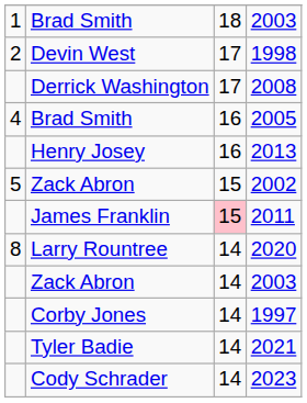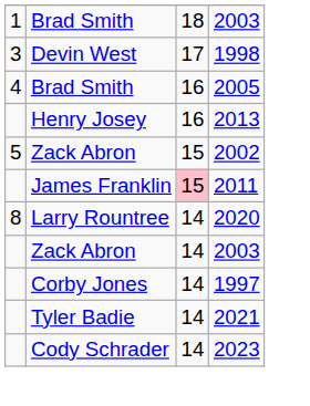 <table class="wikitable">
 <tr>
 </tr>
 <tr>
 <td>1</td>
 <td><a href='#'>Brad Smith</a></td>
 <td>18</td>
 <td><a href='#'>2003</a></td>
 </tr>
 <tr>
-<td>2</td>
+<td>3</td>
 <td><a href='#'>Devin West</a></td>
 <td>17</td>
 <td><a href='#'>1998</a></td>
-</tr>
-<tr>
-<td></td>
-<td><a href='#'>Derrick Washington</a></td>
-<td>17</td>
-<td><a href='#'>2008</a></td>
 </tr>
 <tr>
 <td>4</td>
 <td><a href='#'>Brad Smith</a></td>
 <td>16</td>
 <td><a href='#'>2005</a></td>
 </tr>
 <tr>
 <td></td>
 <td><a href='#'>Henry Josey</a></td>
 <td>16</td>
 <td><a href='#'>2013</a></td>
 </tr>
 <tr>
 <td>5</td>
 <td><a href='#'>Zack Abron</a></td>
 <td>15</td>
 <td><a href='#'>2002</a></td>
 </tr>
 <tr>
 <td></td>
 <td><a href='#'>James Franklin</a></td>
 <td style="background: pink;">15</td>
 <td><a href='#'>2011</a></td>
 </tr>
 <tr>
 <td>8</td>
 <td><a href='#'>Larry Rountree</a></td>
 <td>14</td>
 <td><a href='#'>2020</a></td>
 </tr>
 <tr>
 <td></td>
 <td><a href='#'>Zack Abron</a></td>
 <td>14</td>
 <td><a href='#'>2003</a></td>
 </tr>
 <tr>
 <td></td>
 <td><a href='#'>Corby Jones</a></td>
 <td>14</td>
 <td><a href='#'>1997</a></td>
 </tr>
 <tr>
 <td></td>
 <td><a href='#'>Tyler Badie</a></td>
 <td>14</td>
 <td><a href='#'>2021</a></td>
 </tr>
 <tr>
 <td></td>
 <td><a href='#'>Cody Schrader</a></td>
 <td>14</td>
 <td><a href='#'>2023</a></td>
 </tr>
 </table>
